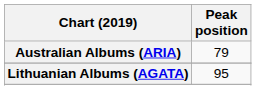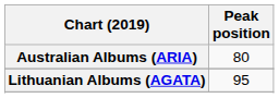 <table class="wikitable sortable plainrowheaders" style="text-align:center">
 <tr>
 <th scope="col">Chart (2019)</th>
 <th scope="col">Peak<br>position</th>
 </tr>
 <tr>
 <th scope="row">Australian Albums (<a href='#'>ARIA</a>)</th>
-<td>79</td>
+<td>80</td>
 </tr>
 <tr>
 </tr>
 <tr>
 </tr>
 <tr>
 </tr>
 <tr>
 </tr>
 <tr>
 </tr>
 <tr>
 <th scope="row">Lithuanian Albums (<a href='#'>AGATA</a>)</th>
 <td>95</td>
 </tr>
 <tr>
 </tr>
 <tr>
 </tr>
 <tr>
 </tr>
 <tr>
 </tr>
 </table>
